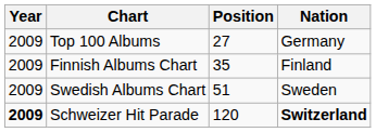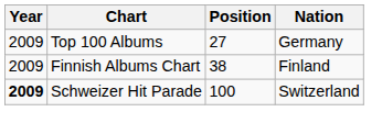 <table class="wikitable">
 <tr>
 <th align="left" valign="top">Year</th>
 <th align="left" valign="top">Chart</th>
 <th align="left" valign="top">Position</th>
 <th align="left" valign="top">Nation</th>
 </tr>
 <tr>
 <td align="left" valign="top">2009</td>
 <td align="left" valign="top">Top 100 Albums</td>
 <td align="left" valign="top">27</td>
 <td align="left" valign="top">Germany</td>
 </tr>
 <tr>
 <td align="left" valign="top">2009</td>
 <td align="left" valign="top">Finnish Albums Chart</td>
-<td align="left" valign="top">35</td>
+<td align="left" valign="top">38</td>
 <td align="left" valign="top">Finland</td>
-</tr>
-<tr>
-<td align="left" valign="top">2009</td>
-<td align="left" valign="top">Swedish Albums Chart</td>
-<td align="left" valign="top">51</td>
-<td align="left" valign="top">Sweden</td>
 </tr>
 <tr>
 <td align="left" valign="top"><strong>2009</strong></td>
 <td align="left" valign="top">Schweizer Hit Parade</td>
-<td align="left" valign="top">120</td>
-<td align="left" valign="top"><strong>Switzerland</strong></td>
+<td align="left" valign="top">100</td>
+<td align="left" valign="top">Switzerland</td>
 </tr>
 </table>
